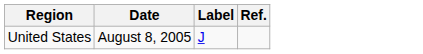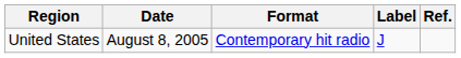 <table class="wikitable">
 <tr>
 <th>Region</th>
 <th>Date</th>
+<th>Format</th>
 <th>Label</th>
 <th>Ref.</th>
 </tr>
 <tr>
 <td>United States</td>
 <td>August 8, 2005</td>
+<td><a href='#'>Contemporary hit radio</a></td>
 <td><a href='#'>J</a></td>
 <td></td>
 </tr>
 </table>
